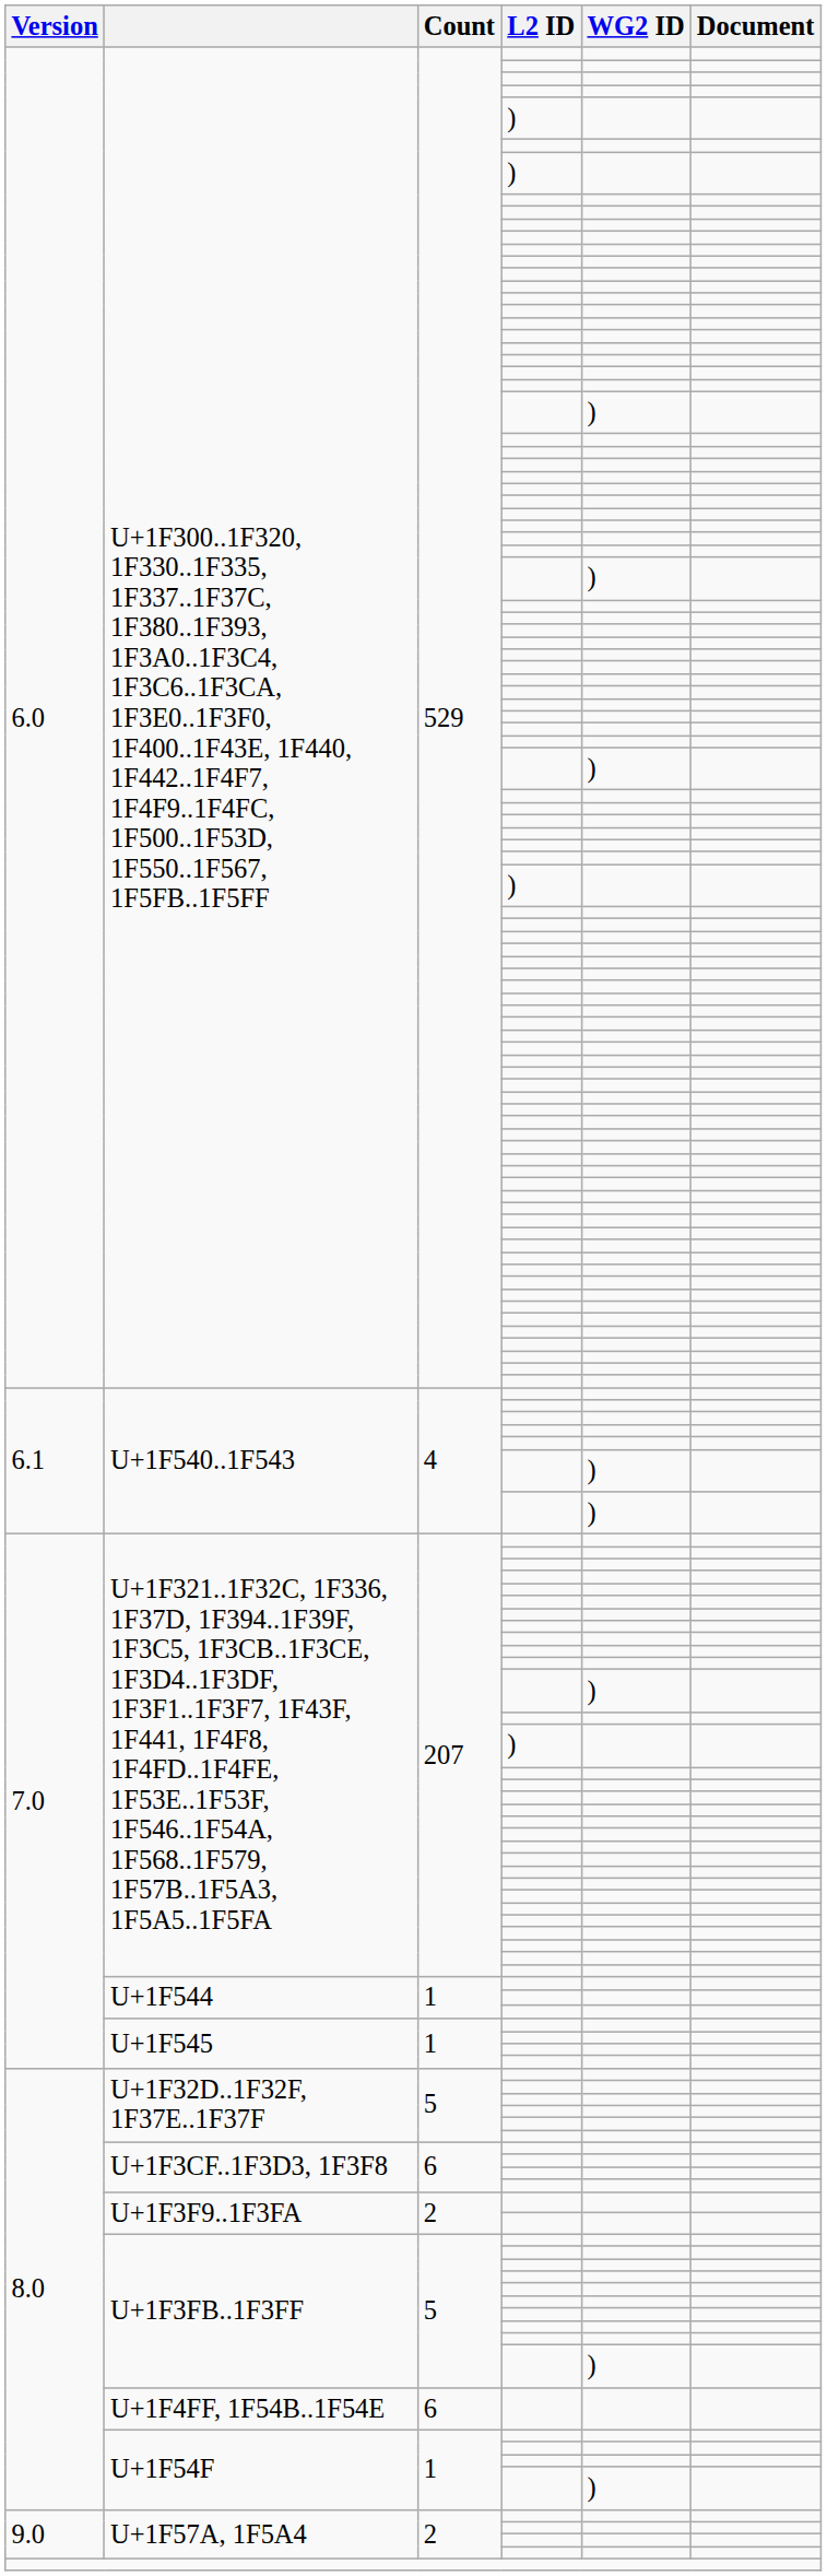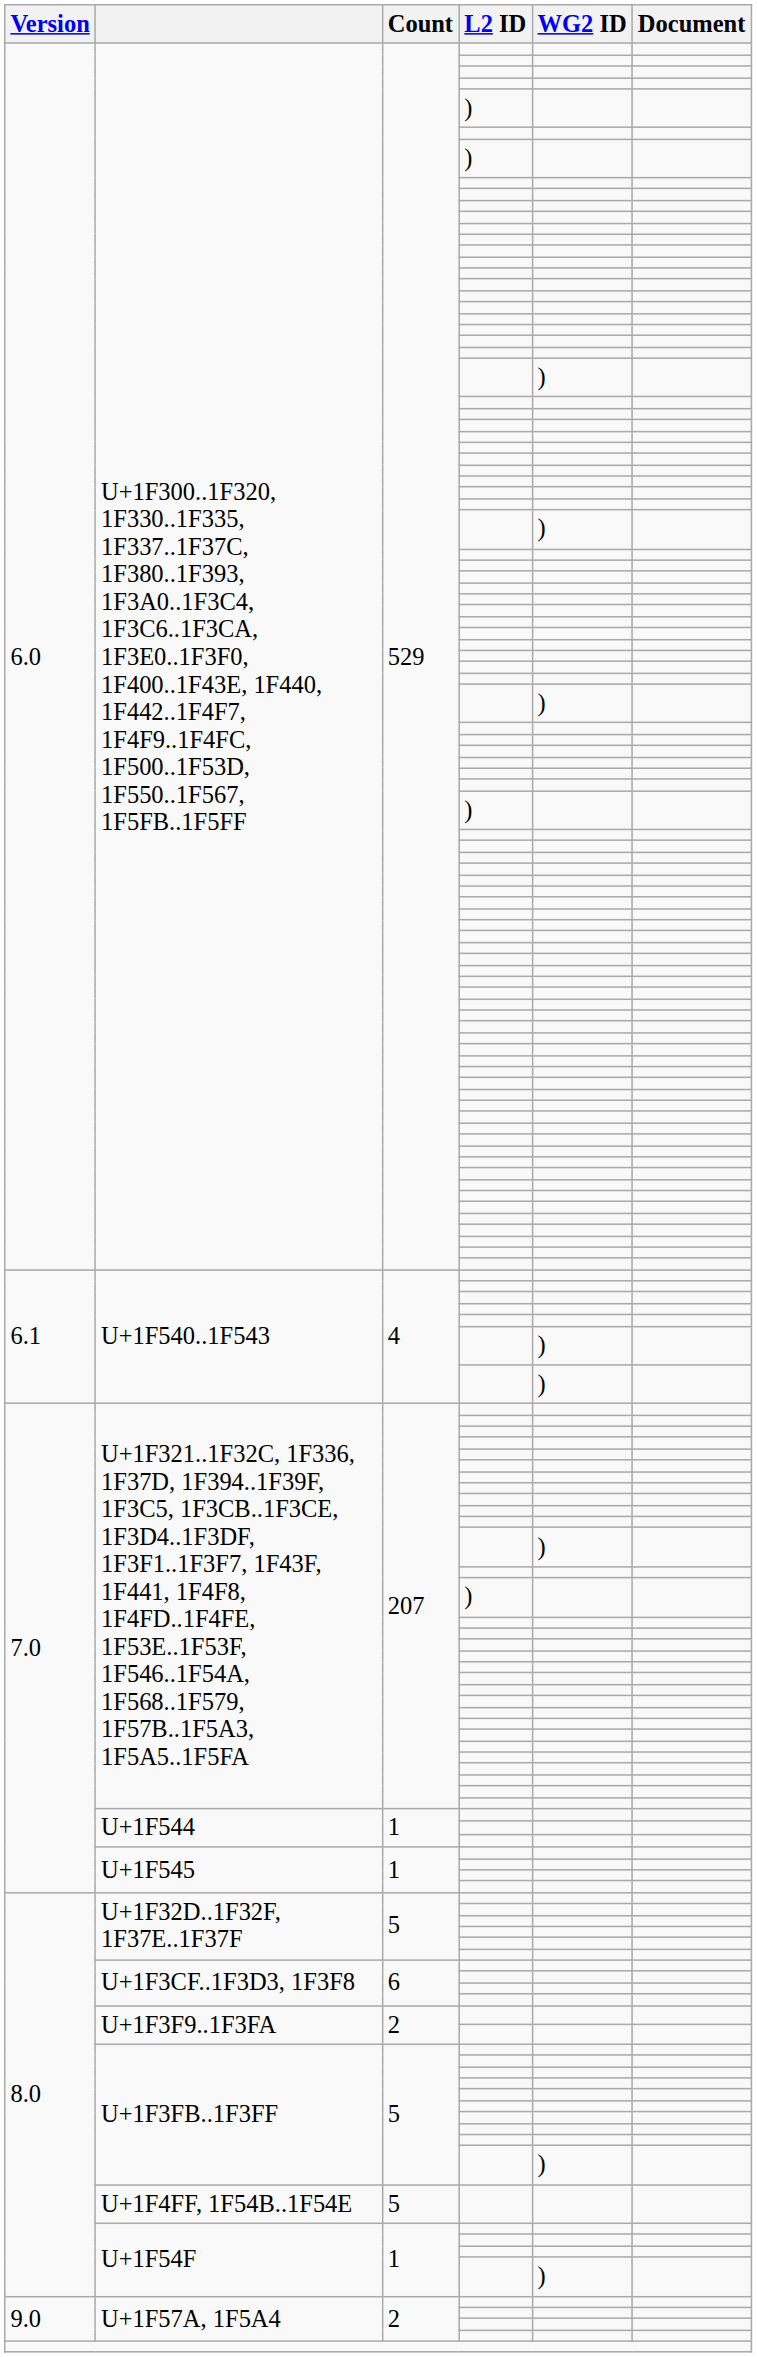 <table class="wikitable collapsible collapsed sticky-header">
 <tr>
 <th><a href='#'>Version</a></th>
 <th></th>
 <th>Count</th>
 <th><a href='#'>L2</a> ID</th>
 <th><a href='#'>WG2</a> ID</th>
 <th>Document</th>
 </tr>
 <tr>
 <td rowspan="94">6.0</td>
 <td rowspan="94" width="180">U+1F300..1F320, 1F330..1F335, 1F337..1F37C, 1F380..1F393, 1F3A0..1F3C4, 1F3C6..1F3CA, 1F3E0..1F3F0, 1F400..1F43E, 1F440, 1F442..1F4F7, 1F4F9..1F4FC, 1F500..1F53D, 1F550..1F567, 1F5FB..1F5FF</td>
 <td rowspan="94">529</td>
 <td></td>
 <td></td>
 <td></td>
 </tr>
 <tr>
 <td></td>
 <td></td>
 <td></td>
 </tr>
 <tr>
 <td></td>
 <td></td>
 <td></td>
 </tr>
 <tr>
 <td></td>
 <td></td>
 <td></td>
 </tr>
 <tr>
 <td> )</td>
 <td></td>
 <td></td>
 </tr>
 <tr>
 <td></td>
 <td></td>
 <td></td>
 </tr>
 <tr>
 <td> )</td>
 <td></td>
 <td></td>
 </tr>
 <tr>
 <td></td>
 <td></td>
 <td></td>
 </tr>
 <tr>
 <td></td>
 <td></td>
 <td></td>
 </tr>
 <tr>
 <td></td>
 <td></td>
 <td></td>
 </tr>
 <tr>
 <td></td>
 <td></td>
 <td></td>
 </tr>
 <tr>
 <td></td>
 <td></td>
 <td></td>
 </tr>
 <tr>
 <td></td>
 <td></td>
 <td></td>
 </tr>
 <tr>
 <td></td>
 <td></td>
 <td></td>
 </tr>
 <tr>
 <td></td>
 <td></td>
 <td></td>
 </tr>
 <tr>
 <td></td>
 <td></td>
 <td></td>
 </tr>
 <tr>
 <td></td>
 <td></td>
 <td></td>
 </tr>
 <tr>
 <td></td>
 <td></td>
 <td></td>
 </tr>
 <tr>
 <td></td>
 <td></td>
 <td></td>
 </tr>
 <tr>
 <td></td>
 <td></td>
 <td></td>
 </tr>
 <tr>
 <td></td>
 <td></td>
 <td></td>
 </tr>
 <tr>
 <td></td>
 <td></td>
 <td></td>
 </tr>
 <tr>
 <td></td>
 <td></td>
 <td></td>
 </tr>
 <tr>
 <td></td>
 <td> )</td>
 <td></td>
 </tr>
 <tr>
 <td></td>
 <td></td>
 <td></td>
 </tr>
 <tr>
 <td></td>
 <td></td>
 <td></td>
 </tr>
 <tr>
 <td></td>
 <td></td>
 <td></td>
 </tr>
 <tr>
 <td></td>
 <td></td>
 <td></td>
 </tr>
 <tr>
 <td></td>
 <td></td>
 <td></td>
 </tr>
 <tr>
 <td></td>
 <td></td>
 <td></td>
 </tr>
 <tr>
 <td></td>
 <td></td>
 <td></td>
 </tr>
 <tr>
 <td></td>
 <td></td>
 <td></td>
 </tr>
 <tr>
 <td></td>
 <td></td>
 <td></td>
 </tr>
 <tr>
 <td></td>
 <td></td>
 <td></td>
 </tr>
 <tr>
 <td></td>
 <td> )</td>
 <td></td>
 </tr>
 <tr>
 <td></td>
 <td></td>
 <td></td>
 </tr>
 <tr>
 <td></td>
 <td></td>
 <td></td>
 </tr>
 <tr>
 <td></td>
 <td></td>
 <td></td>
 </tr>
 <tr>
 <td></td>
 <td></td>
 <td></td>
 </tr>
 <tr>
 <td></td>
 <td></td>
 <td></td>
 </tr>
 <tr>
 <td></td>
 <td></td>
 <td></td>
 </tr>
 <tr>
 <td></td>
 <td></td>
 <td></td>
 </tr>
 <tr>
 <td></td>
 <td></td>
 <td></td>
 </tr>
 <tr>
 <td></td>
 <td></td>
 <td></td>
 </tr>
 <tr>
 <td></td>
 <td></td>
 <td></td>
 </tr>
 <tr>
 <td></td>
 <td></td>
 <td></td>
 </tr>
 <tr>
 <td></td>
 <td></td>
 <td></td>
 </tr>
 <tr>
 <td></td>
 <td> )</td>
 <td></td>
 </tr>
 <tr>
 <td></td>
 <td></td>
 <td></td>
 </tr>
 <tr>
 <td></td>
 <td></td>
 <td></td>
 </tr>
 <tr>
 <td></td>
 <td></td>
 <td></td>
 </tr>
 <tr>
 <td></td>
 <td></td>
 <td></td>
 </tr>
 <tr>
 <td></td>
 <td></td>
 <td></td>
 </tr>
 <tr>
 <td></td>
 <td></td>
 <td></td>
 </tr>
 <tr>
 <td> )</td>
 <td></td>
 <td></td>
 </tr>
 <tr>
 <td></td>
 <td></td>
 <td></td>
 </tr>
 <tr>
 <td></td>
 <td></td>
 <td></td>
 </tr>
 <tr>
 <td></td>
 <td></td>
 <td></td>
 </tr>
 <tr>
 <td></td>
 <td></td>
 <td></td>
 </tr>
 <tr>
 <td></td>
 <td></td>
 <td></td>
 </tr>
 <tr>
 <td></td>
 <td></td>
 <td></td>
 </tr>
 <tr>
 <td></td>
 <td></td>
 <td></td>
 </tr>
 <tr>
 <td></td>
 <td></td>
 <td></td>
 </tr>
 <tr>
 <td></td>
 <td></td>
 <td></td>
 </tr>
 <tr>
 <td></td>
 <td></td>
 <td></td>
 </tr>
 <tr>
 <td></td>
 <td></td>
 <td></td>
 </tr>
 <tr>
 <td></td>
 <td></td>
 <td></td>
 </tr>
 <tr>
 <td></td>
 <td></td>
 <td></td>
 </tr>
 <tr>
 <td></td>
 <td></td>
 <td></td>
 </tr>
 <tr>
 <td></td>
 <td></td>
 <td></td>
 </tr>
 <tr>
 <td></td>
 <td></td>
 <td></td>
 </tr>
 <tr>
 <td></td>
 <td></td>
 <td></td>
 </tr>
 <tr>
 <td></td>
 <td></td>
 <td></td>
 </tr>
 <tr>
 <td></td>
 <td></td>
 <td></td>
 </tr>
 <tr>
 <td></td>
 <td></td>
 <td></td>
 </tr>
 <tr>
 <td></td>
 <td></td>
 <td></td>
 </tr>
 <tr>
 <td></td>
 <td></td>
 <td></td>
 </tr>
 <tr>
 <td></td>
 <td></td>
 <td></td>
 </tr>
 <tr>
 <td></td>
 <td></td>
 <td></td>
 </tr>
 <tr>
 <td></td>
 <td></td>
 <td></td>
 </tr>
 <tr>
 <td></td>
 <td></td>
 <td></td>
 </tr>
 <tr>
 <td></td>
 <td></td>
 <td></td>
 </tr>
 <tr>
 <td></td>
 <td></td>
 <td></td>
 </tr>
 <tr>
 <td></td>
 <td></td>
 <td></td>
 </tr>
 <tr>
 <td></td>
 <td></td>
 <td></td>
 </tr>
 <tr>
 <td></td>
 <td></td>
 <td></td>
 </tr>
 <tr>
 <td></td>
 <td></td>
 <td></td>
 </tr>
 <tr>
 <td></td>
 <td></td>
 <td></td>
 </tr>
 <tr>
 <td></td>
 <td></td>
 <td></td>
 </tr>
 <tr>
 <td></td>
 <td></td>
 <td></td>
 </tr>
 <tr>
 <td></td>
 <td></td>
 <td></td>
 </tr>
 <tr>
 <td></td>
 <td></td>
 <td></td>
 </tr>
 <tr>
 <td></td>
 <td></td>
 <td></td>
 </tr>
 <tr>
 <td></td>
 <td></td>
 <td></td>
 </tr>
 <tr>
 <td rowspan="7">6.1</td>
 <td rowspan="7">U+1F540..1F543</td>
 <td rowspan="7">4</td>
 <td></td>
 <td></td>
 <td></td>
 </tr>
 <tr>
 <td></td>
 <td></td>
 <td></td>
 </tr>
 <tr>
 <td></td>
 <td></td>
 <td></td>
 </tr>
 <tr>
 <td></td>
 <td></td>
 <td></td>
 </tr>
 <tr>
 <td></td>
 <td></td>
 <td></td>
 </tr>
 <tr>
 <td></td>
 <td> )</td>
 <td></td>
 </tr>
 <tr>
 <td></td>
 <td> )</td>
 <td></td>
 </tr>
 <tr>
 <td rowspan="38">7.0</td>
 <td rowspan="31">U+1F321..1F32C, 1F336, 1F37D, 1F394..1F39F, 1F3C5, 1F3CB..1F3CE, 1F3D4..1F3DF, 1F3F1..1F3F7, 1F43F, 1F441, 1F4F8, 1F4FD..1F4FE, 1F53E..1F53F, 1F546..1F54A, 1F568..1F579, 1F57B..1F5A3, 1F5A5..1F5FA</td>
 <td rowspan="31">207</td>
 <td></td>
 <td></td>
 <td></td>
 </tr>
 <tr>
 <td></td>
 <td></td>
 <td></td>
 </tr>
 <tr>
 <td></td>
 <td></td>
 <td></td>
 </tr>
 <tr>
 <td></td>
 <td></td>
 <td></td>
 </tr>
 <tr>
 <td></td>
 <td></td>
 <td></td>
 </tr>
 <tr>
 <td></td>
 <td></td>
 <td></td>
 </tr>
 <tr>
 <td></td>
 <td></td>
 <td></td>
 </tr>
 <tr>
 <td></td>
 <td></td>
 <td></td>
 </tr>
 <tr>
 <td></td>
 <td></td>
 <td></td>
 </tr>
 <tr>
 <td></td>
 <td></td>
 <td></td>
 </tr>
 <tr>
 <td></td>
 <td></td>
 <td></td>
 </tr>
 <tr>
 <td></td>
 <td> )</td>
 <td></td>
 </tr>
 <tr>
 <td></td>
 <td></td>
 <td></td>
 </tr>
 <tr>
 <td> )</td>
 <td></td>
 <td></td>
 </tr>
 <tr>
 <td></td>
 <td></td>
 <td></td>
 </tr>
 <tr>
 <td></td>
 <td></td>
 <td></td>
 </tr>
 <tr>
 <td></td>
 <td></td>
 <td></td>
 </tr>
 <tr>
 <td></td>
 <td></td>
 <td></td>
 </tr>
 <tr>
 <td></td>
 <td></td>
 <td></td>
 </tr>
 <tr>
 <td></td>
 <td></td>
 <td></td>
 </tr>
 <tr>
 <td></td>
 <td></td>
 <td></td>
 </tr>
 <tr>
 <td></td>
 <td></td>
 <td></td>
 </tr>
 <tr>
 <td></td>
 <td></td>
 <td></td>
 </tr>
 <tr>
 <td></td>
 <td></td>
 <td></td>
 </tr>
 <tr>
 <td></td>
 <td></td>
 <td></td>
 </tr>
 <tr>
 <td></td>
 <td></td>
 <td></td>
 </tr>
 <tr>
 <td></td>
 <td></td>
 <td></td>
 </tr>
 <tr>
 <td></td>
 <td></td>
 <td></td>
 </tr>
 <tr>
 <td></td>
 <td></td>
 <td></td>
 </tr>
 <tr>
 <td></td>
 <td></td>
 <td></td>
 </tr>
 <tr>
 <td></td>
 <td></td>
 <td></td>
 </tr>
 <tr>
 <td rowspan="3">U+1F544</td>
 <td rowspan="3">1</td>
 <td></td>
 <td></td>
 <td></td>
 </tr>
 <tr>
 <td></td>
 <td></td>
 <td></td>
 </tr>
 <tr>
 <td></td>
 <td></td>
 <td></td>
 </tr>
 <tr>
 <td rowspan="4">U+1F545</td>
 <td rowspan="4">1</td>
 <td></td>
 <td></td>
 <td></td>
 </tr>
 <tr>
 <td></td>
 <td></td>
 <td></td>
 </tr>
 <tr>
 <td></td>
 <td></td>
 <td></td>
 </tr>
 <tr>
 <td></td>
 <td></td>
 <td></td>
 </tr>
 <tr>
 <td rowspan="27">8.0</td>
 <td rowspan="6">U+1F32D..1F32F, 1F37E..1F37F</td>
 <td rowspan="6">5</td>
 <td></td>
 <td></td>
 <td></td>
 </tr>
 <tr>
 <td></td>
 <td></td>
 <td></td>
 </tr>
 <tr>
 <td></td>
 <td></td>
 <td></td>
 </tr>
 <tr>
 <td></td>
 <td></td>
 <td></td>
 </tr>
 <tr>
 <td></td>
 <td></td>
 <td></td>
 </tr>
 <tr>
 <td></td>
 <td></td>
 <td></td>
 </tr>
 <tr>
 <td rowspan="4">U+1F3CF..1F3D3, 1F3F8</td>
 <td rowspan="4">6</td>
 <td></td>
 <td></td>
 <td></td>
 </tr>
 <tr>
 <td></td>
 <td></td>
 <td></td>
 </tr>
 <tr>
 <td></td>
 <td></td>
 <td></td>
 </tr>
 <tr>
 <td></td>
 <td></td>
 <td></td>
 </tr>
 <tr>
 <td rowspan="2">U+1F3F9..1F3FA</td>
 <td rowspan="2">2</td>
 <td></td>
 <td></td>
 <td></td>
 </tr>
 <tr>
 <td></td>
 <td></td>
 <td></td>
 </tr>
 <tr>
 <td rowspan="10">U+1F3FB..1F3FF</td>
 <td rowspan="10">5</td>
 <td></td>
 <td></td>
 <td></td>
 </tr>
 <tr>
 <td></td>
 <td></td>
 <td></td>
 </tr>
 <tr>
 <td></td>
 <td></td>
 <td></td>
 </tr>
 <tr>
 <td></td>
 <td></td>
 <td></td>
 </tr>
 <tr>
 <td></td>
 <td></td>
 <td></td>
 </tr>
 <tr>
 <td></td>
 <td></td>
 <td></td>
 </tr>
 <tr>
 <td></td>
 <td></td>
 <td></td>
 </tr>
 <tr>
 <td></td>
 <td></td>
 <td></td>
 </tr>
 <tr>
 <td></td>
 <td></td>
 <td></td>
 </tr>
 <tr>
 <td></td>
 <td> )</td>
 <td></td>
 </tr>
 <tr>
 <td>U+1F4FF, 1F54B..1F54E</td>
-<td>6</td>
+<td>5</td>
 <td></td>
 <td></td>
 <td></td>
 </tr>
 <tr>
 <td rowspan="4">U+1F54F</td>
 <td rowspan="4">1</td>
 <td></td>
 <td></td>
 <td></td>
 </tr>
 <tr>
 <td></td>
 <td></td>
 <td></td>
 </tr>
 <tr>
 <td></td>
 <td></td>
 <td></td>
 </tr>
 <tr>
 <td></td>
 <td> )</td>
 <td></td>
 </tr>
 <tr>
 <td rowspan="4">9.0</td>
 <td rowspan="4">U+1F57A, 1F5A4</td>
 <td rowspan="4">2</td>
 <td></td>
 <td></td>
 <td></td>
 </tr>
 <tr>
 <td></td>
 <td></td>
 <td></td>
 </tr>
 <tr>
 <td></td>
 <td></td>
 <td></td>
 </tr>
 <tr>
 <td></td>
 <td></td>
 <td></td>
 </tr>
 <tr class="sortbottom">
 <td colspan="6"></td>
 </tr>
 </table>
